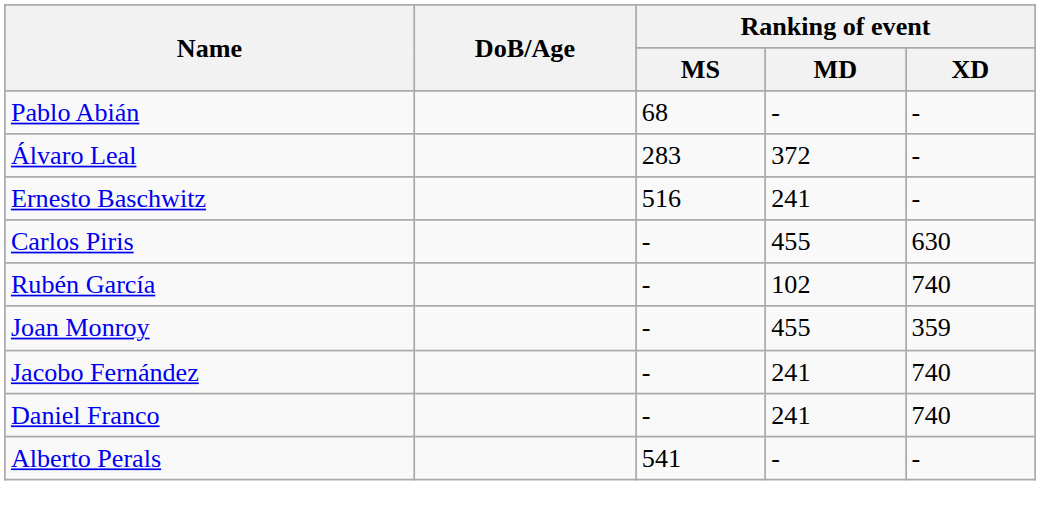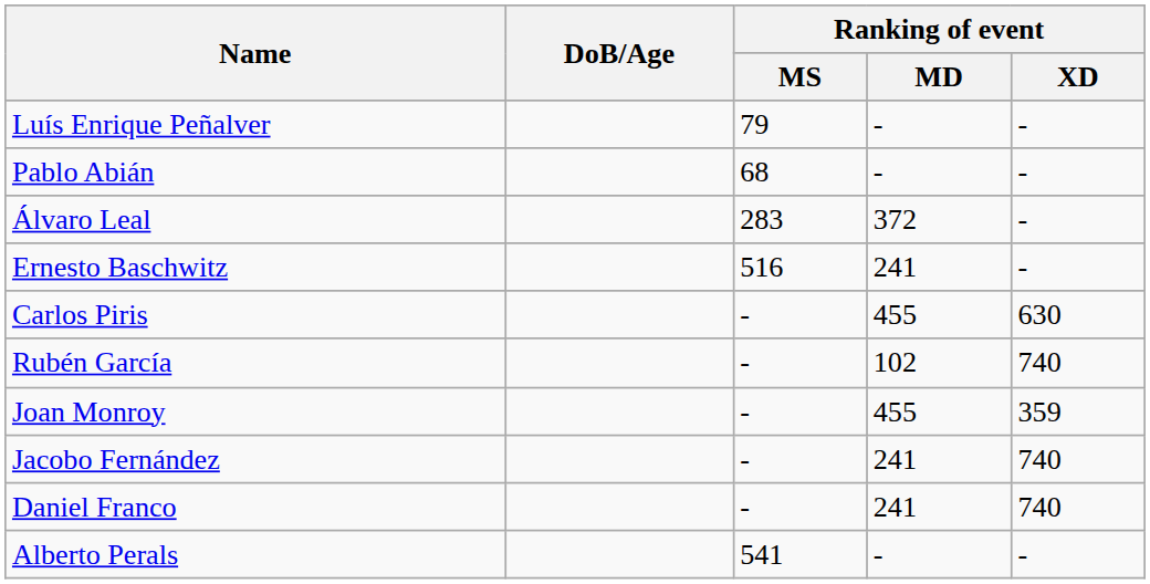 <table class="wikitable" style="width:600px; font-size:95%;">
 <tr>
 <th rowspan="2" align="left">Name</th>
 <th rowspan="2" align="left">DoB/Age</th>
 <th colspan="3" align="center">Ranking of event</th>
 </tr>
 <tr>
 <th align="center">MS</th>
 <th>MD</th>
 <th align="center">XD</th>
+</tr>
+<tr>
+<td><a href='#'>Luís Enrique Peñalver</a></td>
+<td></td>
+<td>79</td>
+<td>-</td>
+<td>-</td>
 </tr>
 <tr>
 <td><a href='#'>Pablo Abián</a></td>
 <td></td>
 <td>68</td>
 <td>-</td>
 <td>-</td>
 </tr>
 <tr>
 <td><a href='#'>Álvaro Leal</a></td>
 <td></td>
 <td>283</td>
 <td>372</td>
 <td>-</td>
 </tr>
 <tr>
 <td><a href='#'>Ernesto Baschwitz</a></td>
 <td></td>
 <td>516</td>
 <td>241</td>
 <td>-</td>
 </tr>
 <tr>
 <td><a href='#'>Carlos Piris</a></td>
 <td></td>
 <td>-</td>
 <td>455</td>
 <td>630</td>
 </tr>
 <tr>
 <td><a href='#'>Rubén García</a></td>
 <td></td>
 <td>-</td>
 <td>102</td>
 <td>740</td>
 </tr>
 <tr>
 <td><a href='#'>Joan Monroy</a></td>
 <td></td>
 <td>-</td>
 <td>455</td>
 <td>359</td>
 </tr>
 <tr>
 <td><a href='#'>Jacobo Fernández</a></td>
 <td></td>
 <td>-</td>
 <td>241</td>
 <td>740</td>
 </tr>
 <tr>
 <td><a href='#'>Daniel Franco</a></td>
 <td></td>
 <td>-</td>
 <td>241</td>
 <td>740</td>
 </tr>
 <tr>
 <td><a href='#'>Alberto Perals</a></td>
 <td></td>
 <td>541</td>
 <td>-</td>
 <td>-</td>
 </tr>
 </table>
